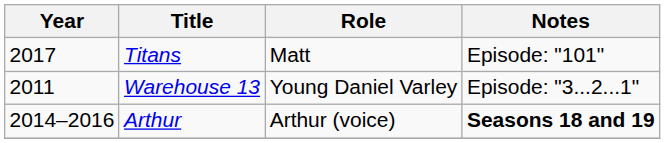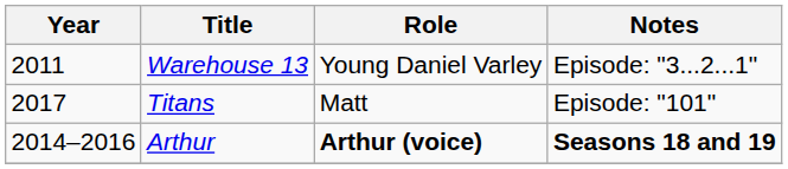 <table class="wikitable sortable">
 <tr>
 <th>Year</th>
 <th>Title</th>
 <th>Role</th>
 <th class="unsortable">Notes</th>
 </tr>
 <tr>
+<td>2011</td>
+<td><em><a href='#'>Warehouse 13</a></em></td>
+<td>Young Daniel Varley</td>
+<td>Episode: "3...2...1"</td>
+</tr>
+<tr>
 <td>2017</td>
 <td><em><a href='#'>Titans</a></em></td>
 <td>Matt</td>
 <td>Episode: "101"</td>
 </tr>
 <tr>
-<td>2011</td>
-<td><em><a href='#'>Warehouse 13</a></em></td>
-<td>Young Daniel Varley</td>
-<td>Episode: "3...2...1"</td>
-</tr>
-<tr>
 <td>2014–2016</td>
 <td><em><a href='#'>Arthur</a></em></td>
-<td>Arthur (voice)</td>
+<td><strong>Arthur (voice)</strong></td>
 <td><strong>Seasons 18 and 19</strong></td>
 </tr>
 <tr>
 </tr>
 </table>
